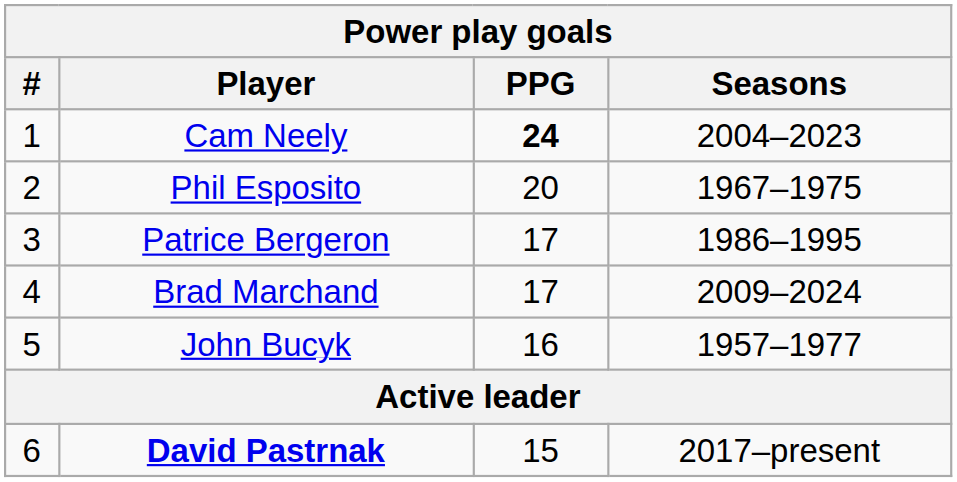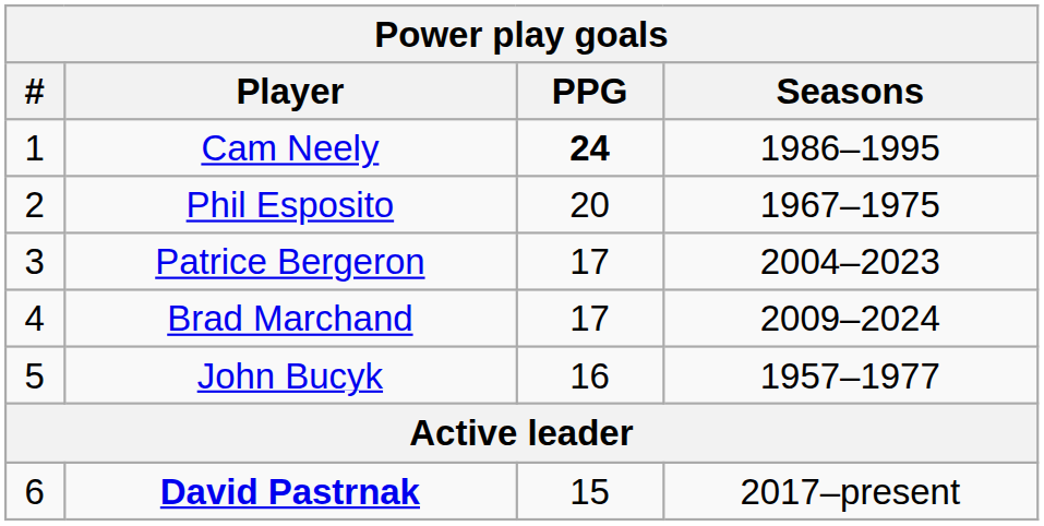 <table class="wikitable" style="text-align: center; font-size: 95%" width="70%">
 <tr>
 <th colspan="4">Power play goals</th>
 </tr>
 <tr>
 <th>#</th>
 <th>Player</th>
 <th>PPG</th>
 <th>Seasons</th>
 </tr>
 <tr>
 <td>1</td>
 <td><a href='#'>Cam Neely</a></td>
 <td><strong>24</strong></td>
-<td>2004–2023</td>
+<td>1986–1995</td>
 </tr>
 <tr>
 <td>2</td>
 <td><a href='#'>Phil Esposito</a></td>
 <td>20</td>
 <td>1967–1975</td>
 </tr>
 <tr>
 <td>3</td>
 <td><a href='#'>Patrice Bergeron</a></td>
 <td>17</td>
-<td>1986–1995</td>
+<td>2004–2023</td>
 </tr>
 <tr>
 <td>4</td>
 <td><a href='#'>Brad Marchand</a></td>
 <td>17</td>
 <td>2009–2024</td>
 </tr>
 <tr>
 <td>5</td>
 <td><a href='#'>John Bucyk</a></td>
 <td>16</td>
 <td>1957–1977</td>
 </tr>
 <tr>
 <th colspan="4">Active leader</th>
 </tr>
 <tr>
 <td>6</td>
 <td><strong><a href='#'>David Pastrnak</a></strong></td>
 <td>15</td>
 <td>2017–present</td>
 </tr>
 </table>
